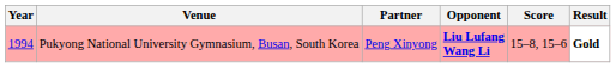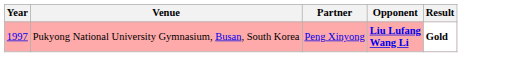 <table class="sortable wikitable" style="font-size: 90%;">
 <tr>
 <th>Year</th>
 <th>Venue</th>
 <th>Partner</th>
 <th>Opponent</th>
-<th>Score</th>
 <th>Result</th>
 </tr>
 <tr style="background:#FFAAAA">
-<td align="center"><a href='#'>1994</a></td>
+<td align="center"><a href='#'>1997</a></td>
 <td align="left">Pukyong National University Gymnasium, <a href='#'>Busan</a>, South Korea</td>
 <td align="left"> <a href='#'>Peng Xinyong</a></td>
 <td align="left"><strong> <a href='#'>Liu Lufang</a><br> <a href='#'>Wang Li</a></strong></td>
-<td align="left">15–8, 15–6</td>
 <td style="text-align:left; background:white"> <strong>Gold</strong></td>
 </tr>
 </table>
